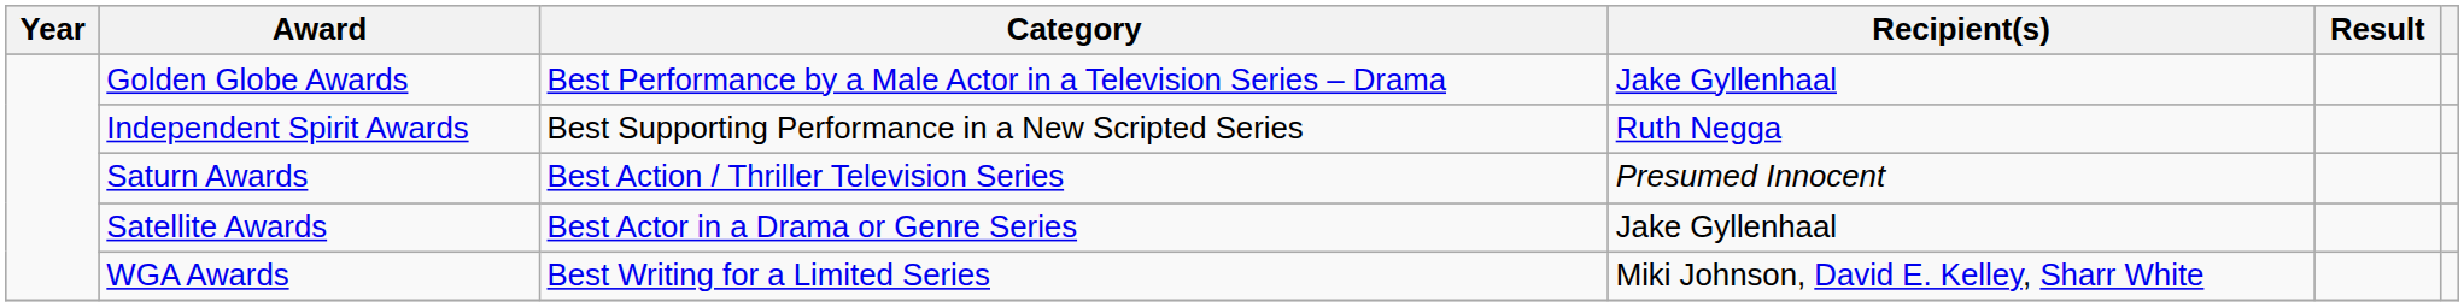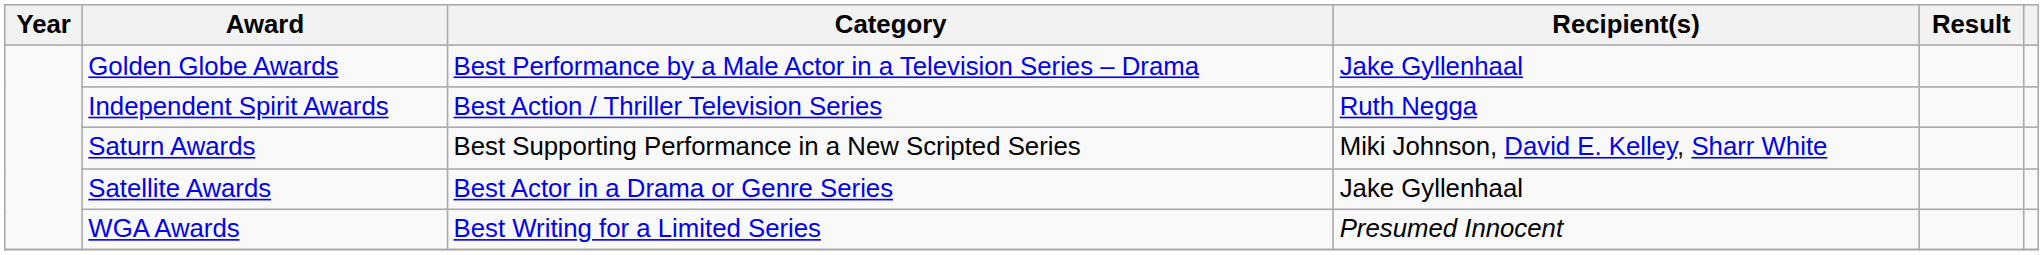 <table class="wikitable sortable plainrowheaders" style="width: 100%;">
 <tr>
 <th scope="col">Year</th>
 <th scope="col">Award</th>
 <th scope="col">Category</th>
 <th scope="col">Recipient(s)</th>
 <th scope="col">Result</th>
 <th scope="col" class="unsortable"></th>
 </tr>
 <tr>
 <td rowspan="5"></td>
 <td><a href='#'>Golden Globe Awards</a></td>
 <td><a href='#'>Best Performance by a Male Actor in a Television Series – Drama</a></td>
 <td><a href='#'>Jake Gyllenhaal</a></td>
 <td></td>
 <td align="center"></td>
 </tr>
 <tr>
 <td><a href='#'>Independent Spirit Awards</a></td>
-<td>Best Supporting Performance in a New Scripted Series</td>
+<td><a href='#'>Best Action / Thriller Television Series</a></td>
 <td><a href='#'>Ruth Negga</a></td>
 <td></td>
 <td align="center" rowspan="1"></td>
 </tr>
 <tr>
 <td><a href='#'>Saturn Awards</a></td>
-<td><a href='#'>Best Action / Thriller Television Series</a></td>
-<td><em>Presumed Innocent</em></td>
+<td>Best Supporting Performance in a New Scripted Series</td>
+<td>Miki Johnson, <a href='#'>David E. Kelley</a>, <a href='#'>Sharr White</a></td>
 <td></td>
 <td align="center" rowspan="1"></td>
 </tr>
 <tr>
 <td><a href='#'>Satellite Awards</a></td>
 <td><a href='#'>Best Actor in a Drama or Genre Series</a></td>
 <td>Jake Gyllenhaal</td>
 <td></td>
 <td align="center"></td>
 </tr>
 <tr>
 <td><a href='#'>WGA Awards</a></td>
 <td><a href='#'>Best Writing for a Limited Series</a></td>
-<td>Miki Johnson, <a href='#'>David E. Kelley</a>, <a href='#'>Sharr White</a></td>
+<td><em>Presumed Innocent</em></td>
 <td></td>
 <td align="center"></td>
 </tr>
 <tr>
 </tr>
 </table>
